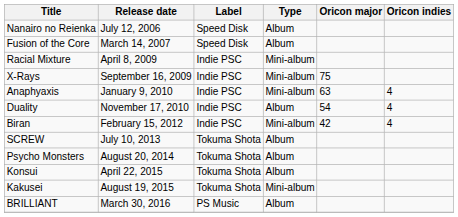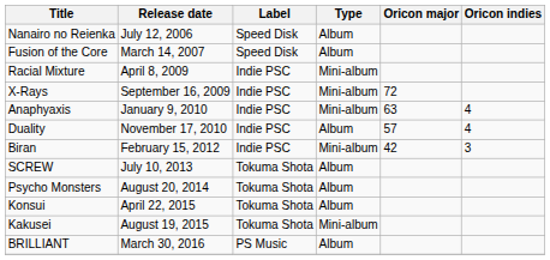 <table class="wikitable">
 <tr>
 <th>Title</th>
 <th>Release date</th>
 <th>Label</th>
 <th>Type</th>
 <th>Oricon major</th>
 <th>Oricon indies</th>
 </tr>
 <tr>
 <td>Nanairo no Reienka</td>
 <td>July 12, 2006</td>
 <td>Speed Disk</td>
 <td>Album</td>
 <td></td>
 <td></td>
 </tr>
 <tr>
 <td>Fusion of the Core</td>
 <td>March 14, 2007</td>
 <td>Speed Disk</td>
 <td>Album</td>
 <td></td>
 <td></td>
 </tr>
 <tr>
 <td>Racial Mixture</td>
 <td>April 8, 2009</td>
 <td>Indie PSC</td>
 <td>Mini-album</td>
 <td></td>
 <td></td>
 </tr>
 <tr>
 <td>X-Rays</td>
 <td>September 16, 2009</td>
 <td>Indie PSC</td>
 <td>Mini-album</td>
-<td>75</td>
+<td>72</td>
 <td></td>
 </tr>
 <tr>
 <td>Anaphyaxis</td>
 <td>January 9, 2010</td>
 <td>Indie PSC</td>
 <td>Mini-album</td>
 <td>63</td>
 <td>4</td>
 </tr>
 <tr>
 <td>Duality</td>
 <td>November 17, 2010</td>
 <td>Indie PSC</td>
 <td>Album</td>
-<td>54</td>
+<td>57</td>
 <td>4</td>
 </tr>
 <tr>
 <td>Biran</td>
 <td>February 15, 2012</td>
 <td>Indie PSC</td>
 <td>Mini-album</td>
 <td>42</td>
-<td>4</td>
+<td>3</td>
 </tr>
 <tr>
 <td>SCREW</td>
 <td>July 10, 2013</td>
 <td>Tokuma Shota</td>
 <td>Album</td>
 <td></td>
 <td></td>
 </tr>
 <tr>
 <td>Psycho Monsters</td>
 <td>August 20, 2014</td>
 <td>Tokuma Shota</td>
 <td>Album</td>
 <td></td>
 <td></td>
 </tr>
 <tr>
 <td>Konsui</td>
 <td>April 22, 2015</td>
 <td>Tokuma Shota</td>
 <td>Album</td>
 <td></td>
 <td></td>
 </tr>
 <tr>
 <td>Kakusei</td>
 <td>August 19, 2015</td>
 <td>Tokuma Shota</td>
 <td>Mini-album</td>
 <td></td>
 <td></td>
 </tr>
 <tr>
 <td>BRILLIANT</td>
 <td>March 30, 2016</td>
 <td>PS Music</td>
 <td>Album</td>
 <td></td>
 <td></td>
 </tr>
 <tr>
 </tr>
 </table>
